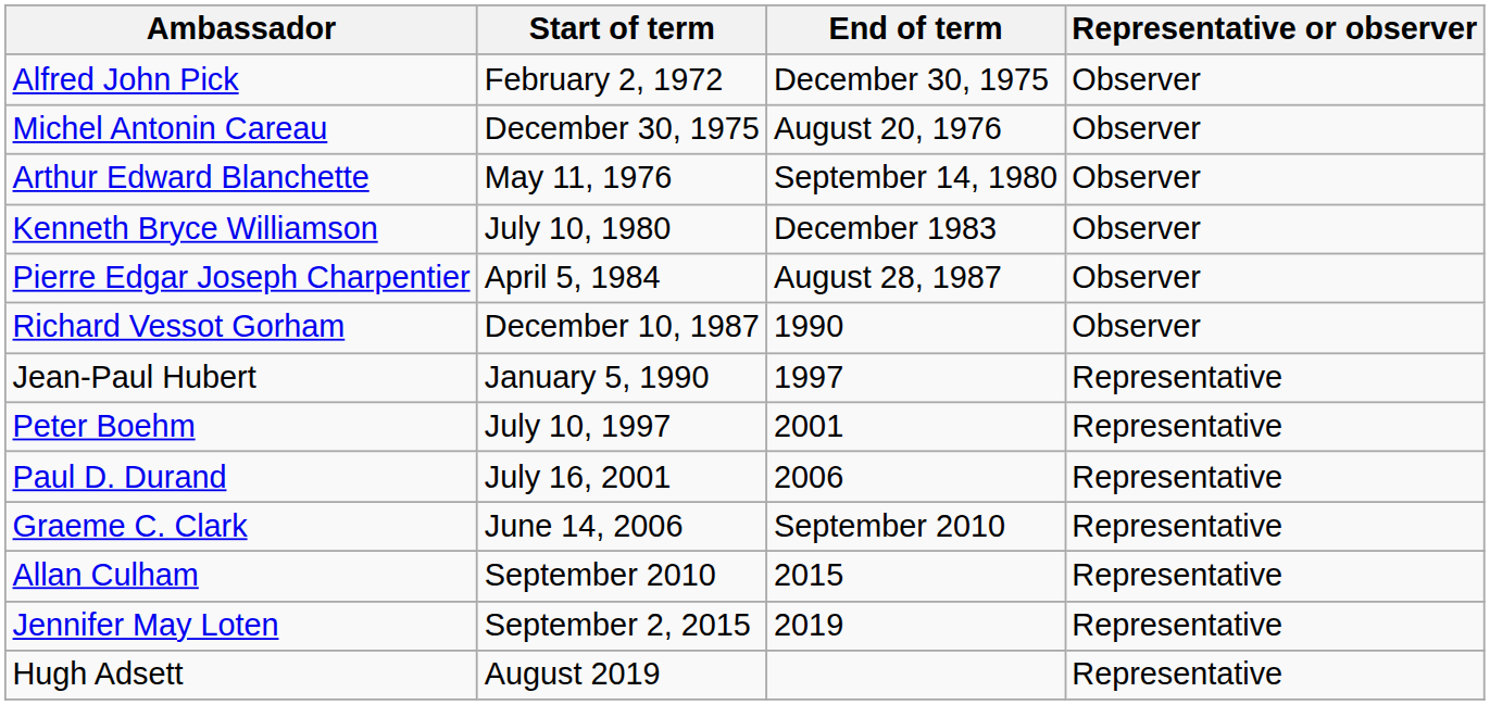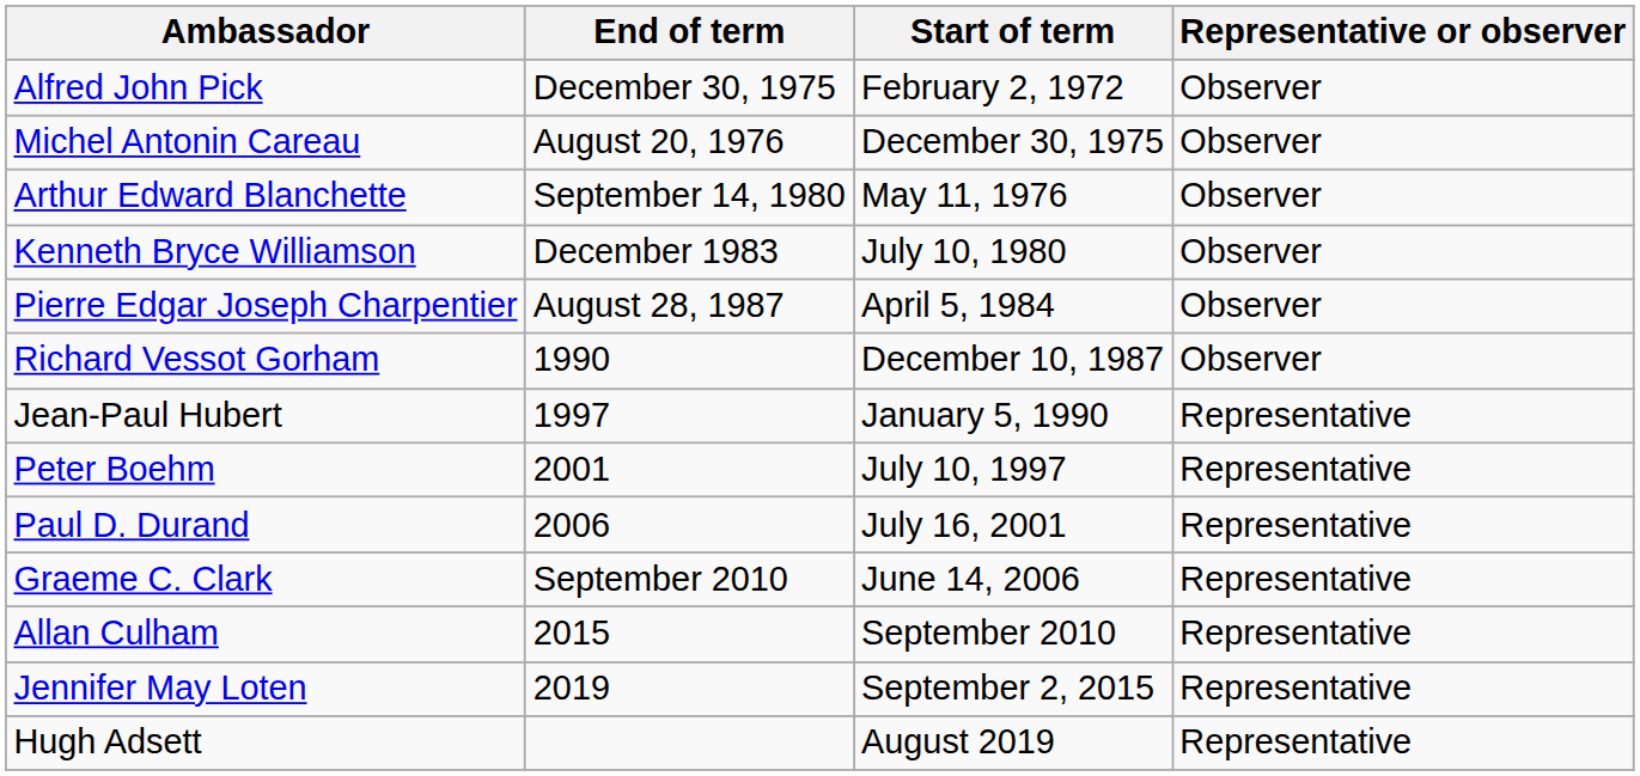 <table class="wikitable">
 <tr>
 <th>Ambassador</th>
+<th>End of term</th>
 <th>Start of term</th>
-<th>End of term</th>
 <th>Representative or observer</th>
 </tr>
 <tr>
 <td><a href='#'>Alfred John Pick</a></td>
+<td>December 30, 1975</td>
 <td>February 2, 1972</td>
+<td>Observer</td>
+</tr>
+<tr>
+<td><a href='#'>Michel Antonin Careau</a></td>
+<td>August 20, 1976</td>
 <td>December 30, 1975</td>
 <td>Observer</td>
 </tr>
 <tr>
-<td><a href='#'>Michel Antonin Careau</a></td>
-<td>December 30, 1975</td>
-<td>August 20, 1976</td>
-<td>Observer</td>
-</tr>
-<tr>
 <td><a href='#'>Arthur Edward Blanchette</a></td>
+<td>September 14, 1980</td>
 <td>May 11, 1976</td>
-<td>September 14, 1980</td>
 <td>Observer</td>
 </tr>
 <tr>
 <td><a href='#'>Kenneth Bryce Williamson</a></td>
+<td>December 1983</td>
 <td>July 10, 1980</td>
-<td>December 1983</td>
 <td>Observer</td>
 </tr>
 <tr>
 <td><a href='#'>Pierre Edgar Joseph Charpentier</a></td>
+<td>August 28, 1987</td>
 <td>April 5, 1984</td>
-<td>August 28, 1987</td>
 <td>Observer</td>
 </tr>
 <tr>
 <td><a href='#'>Richard Vessot Gorham</a></td>
+<td>1990</td>
 <td>December 10, 1987</td>
-<td>1990</td>
 <td>Observer</td>
 </tr>
 <tr>
 <td>Jean-Paul Hubert</td>
+<td>1997</td>
 <td>January 5, 1990</td>
-<td>1997</td>
 <td>Representative</td>
 </tr>
 <tr>
 <td><a href='#'>Peter Boehm</a></td>
+<td>2001</td>
 <td>July 10, 1997</td>
-<td>2001</td>
 <td>Representative</td>
 </tr>
 <tr>
 <td><a href='#'>Paul D. Durand</a></td>
+<td>2006</td>
 <td>July 16, 2001</td>
-<td>2006</td>
 <td>Representative</td>
 </tr>
 <tr>
 <td><a href='#'>Graeme C. Clark</a></td>
+<td>September 2010</td>
 <td>June 14, 2006</td>
+<td>Representative</td>
+</tr>
+<tr>
+<td><a href='#'>Allan Culham</a></td>
+<td>2015</td>
 <td>September 2010</td>
 <td>Representative</td>
 </tr>
 <tr>
-<td><a href='#'>Allan Culham</a></td>
-<td>September 2010</td>
-<td>2015</td>
-<td>Representative</td>
-</tr>
-<tr>
 <td><a href='#'>Jennifer May Loten</a></td>
+<td>2019</td>
 <td>September 2, 2015</td>
-<td>2019</td>
 <td>Representative</td>
 </tr>
 <tr>
 <td>Hugh Adsett</td>
+<td></td>
 <td>August 2019</td>
-<td></td>
 <td>Representative</td>
 </tr>
 </table>
